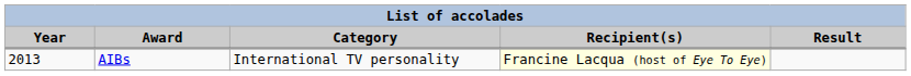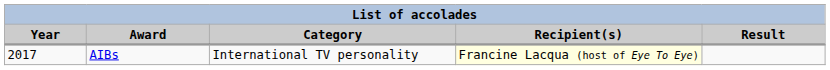 <table class="wikitable collapsible">
 <tr style="text-align:center;">
 <th colspan=5 style="background:#B0C4DE;">List of accolades</th>
 </tr>
 <tr style="text-align:center;">
 <th style="background:#ccc;" width="10%">Year</th>
 <th style="background:#ccc;" width="15%">Award</th>
 <th style="background:#ccc;" width="30%">Category</th>
 <th style="background:#ccc;" width="30%">Recipient(s)</th>
 <th style="background:#ccc;" width="15%">Result</th>
 </tr>
 <tr style="border-top:2px solid gray;">
 </tr>
 <tr>
-<td rowspan="1">2013</td>
+<td rowspan="1">2017</td>
 <td rowspan="1"><a href='#'>AIBs</a></td>
 <td>International TV personality</td>
 <td style="background: lightyellow;">Francine Lacqua <small>(host of <em>Eye To Eye</em>)</small></td>
 <td></td>
 </tr>
 </table>
